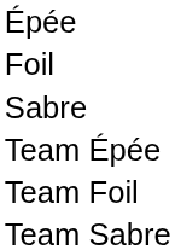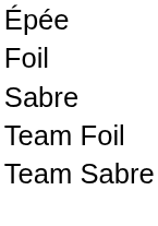 <table>
 <tr>
 <td>Épée</td>
 <td></td>
 <td></td>
 <td><br></td>
 </tr>
 <tr>
 <td>Foil</td>
 <td></td>
 <td></td>
 <td><br></td>
 </tr>
 <tr>
 <td>Sabre</td>
 <td></td>
 <td></td>
 <td><br></td>
 </tr>
 <tr>
-<td>Team Épée</td>
-<td></td>
-<td></td>
-<td></td>
-</tr>
-<tr>
 <td>Team Foil</td>
 <td></td>
 <td></td>
 <td></td>
 </tr>
 <tr>
 <td>Team Sabre</td>
 <td></td>
 <td></td>
 <td></td>
 </tr>
 <tr>
 </tr>
 </table>
